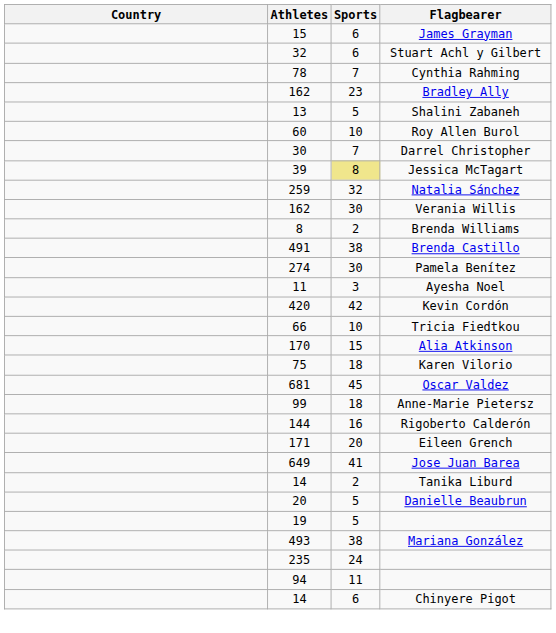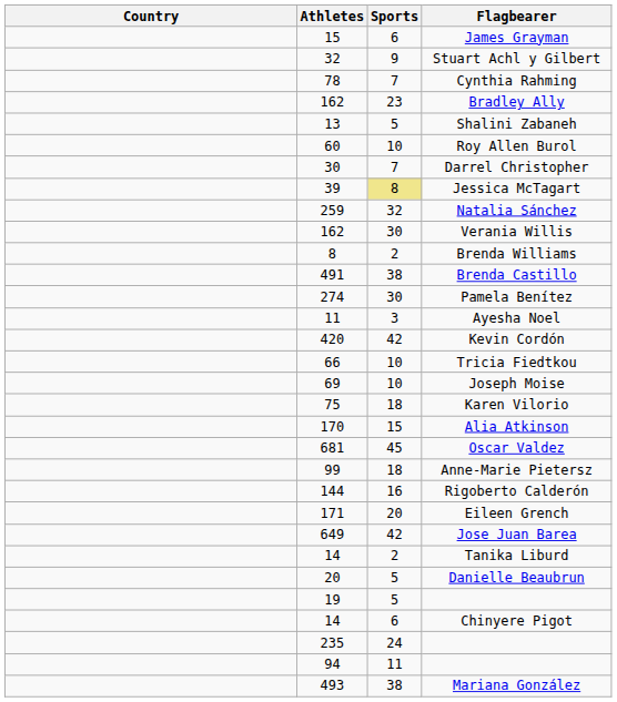 <table class="wikitable" style="text-align:center">
 <tr>
 <th style="width:280px;">Country</th>
 <th>Athletes</th>
 <th>Sports</th>
 <th style="width:180px;">Flagbearer</th>
 </tr>
 <tr>
 <td align=left></td>
 <td>15</td>
 <td>6</td>
 <td><a href='#'>James Grayman</a></td>
 </tr>
 <tr>
 <td align=left></td>
 <td>32</td>
-<td>6</td>
+<td>9</td>
 <td>Stuart Achl y Gilbert</td>
 </tr>
 <tr>
 <td align=left></td>
 <td>78</td>
 <td>7</td>
 <td>Cynthia Rahming</td>
 </tr>
 <tr>
 <td align=left></td>
 <td>162</td>
 <td>23</td>
 <td><a href='#'>Bradley Ally</a></td>
 </tr>
 <tr>
 <td align=left></td>
 <td>13</td>
 <td>5</td>
 <td>Shalini Zabaneh</td>
 </tr>
 <tr>
 <td align=left></td>
 <td>60</td>
 <td>10</td>
 <td>Roy Allen Burol</td>
 </tr>
 <tr>
 <td align=left></td>
 <td>30</td>
 <td>7</td>
 <td>Darrel Christopher</td>
 </tr>
 <tr>
 <td align=left></td>
 <td>39</td>
 <td style="background: khaki;">8</td>
 <td>Jessica McTagart</td>
 </tr>
 <tr>
 <td align=left></td>
 <td>259</td>
 <td>32</td>
 <td><a href='#'>Natalia Sánchez</a></td>
 </tr>
 <tr>
 <td align=left></td>
 <td>162</td>
 <td>30</td>
 <td>Verania Willis</td>
 </tr>
 <tr>
 <td align=left></td>
 <td>8</td>
 <td>2</td>
 <td>Brenda Williams</td>
 </tr>
 <tr>
 <td align=left></td>
 <td>491</td>
 <td>38</td>
 <td><a href='#'>Brenda Castillo</a></td>
 </tr>
 <tr>
 <td align=left></td>
 <td>274</td>
 <td>30</td>
 <td>Pamela Benítez</td>
 </tr>
 <tr>
 <td align=left></td>
 <td>11</td>
 <td>3</td>
 <td>Ayesha Noel</td>
 </tr>
 <tr>
 <td align=left></td>
 <td>420</td>
 <td>42</td>
 <td>Kevin Cordón</td>
 </tr>
 <tr>
 <td align=left></td>
 <td>66</td>
 <td>10</td>
 <td>Tricia Fiedtkou</td>
 </tr>
 <tr>
 <td align=left></td>
-<td>170</td>
-<td>15</td>
-<td><a href='#'>Alia Atkinson</a></td>
+<td>69</td>
+<td>10</td>
+<td>Joseph Moise</td>
 </tr>
 <tr>
 <td align=left></td>
 <td>75</td>
 <td>18</td>
 <td>Karen Vilorio</td>
+</tr>
+<tr>
+<td align=left></td>
+<td>170</td>
+<td>15</td>
+<td><a href='#'>Alia Atkinson</a></td>
 </tr>
 <tr>
 <td align=left></td>
 <td>681</td>
 <td>45</td>
 <td><a href='#'>Oscar Valdez</a></td>
 </tr>
 <tr>
 <td align=left></td>
 <td>99</td>
 <td>18</td>
 <td>Anne-Marie Pietersz</td>
 </tr>
 <tr>
 <td align=left></td>
 <td>144</td>
 <td>16</td>
 <td>Rigoberto Calderón</td>
 </tr>
 <tr>
 <td align=left></td>
 <td>171</td>
 <td>20</td>
 <td>Eileen Grench</td>
 </tr>
 <tr>
 <td align=left></td>
 <td>649</td>
-<td>41</td>
+<td>42</td>
 <td><a href='#'>Jose Juan Barea</a></td>
 </tr>
 <tr>
 <td align=left></td>
 <td>14</td>
 <td>2</td>
 <td>Tanika Liburd</td>
 </tr>
 <tr>
 <td align=left></td>
 <td>20</td>
 <td>5</td>
 <td><a href='#'>Danielle Beaubrun</a></td>
 </tr>
 <tr>
 <td align=left></td>
 <td>19</td>
 <td>5</td>
 <td></td>
 </tr>
 <tr>
 <td align=left></td>
-<td>493</td>
-<td>38</td>
-<td><a href='#'>Mariana González</a></td>
+<td>14</td>
+<td>6</td>
+<td>Chinyere Pigot</td>
 </tr>
 <tr>
 <td align=left></td>
 <td>235</td>
 <td>24</td>
 <td></td>
 </tr>
 <tr>
 <td align=left></td>
 <td>94</td>
 <td>11</td>
 <td></td>
 </tr>
 <tr>
 <td align=left></td>
-<td>14</td>
-<td>6</td>
-<td>Chinyere Pigot</td>
+<td>493</td>
+<td>38</td>
+<td><a href='#'>Mariana González</a></td>
 </tr>
 </table>
